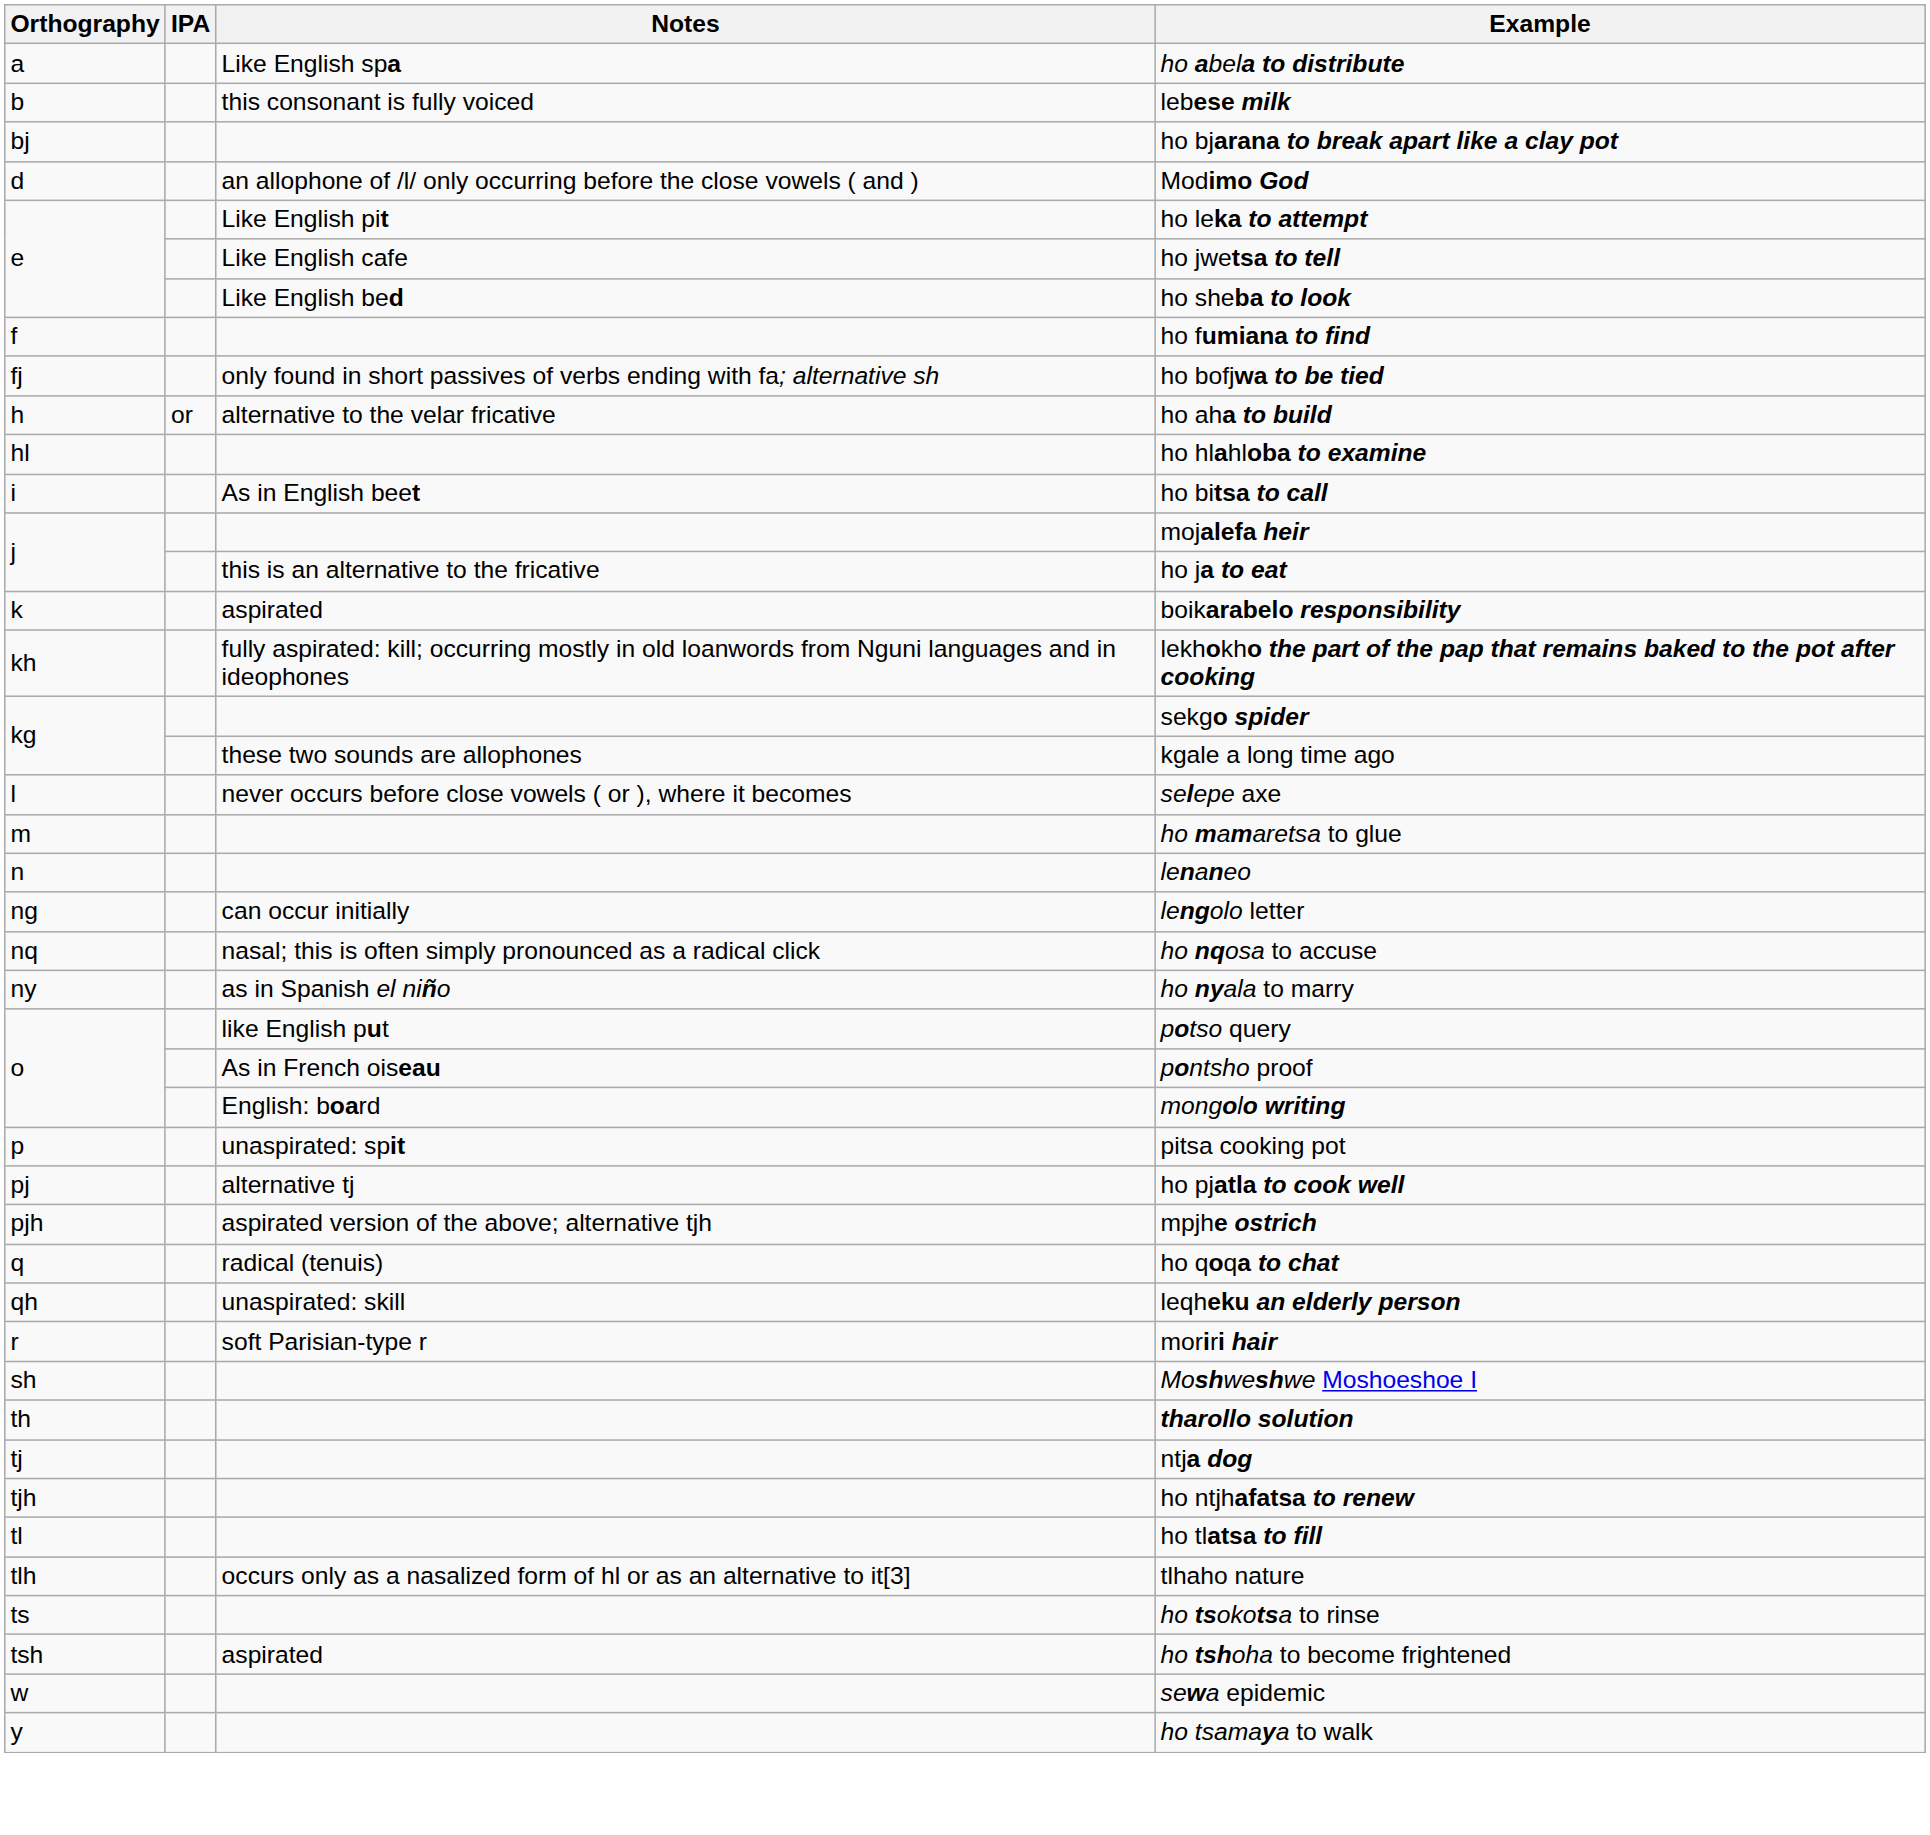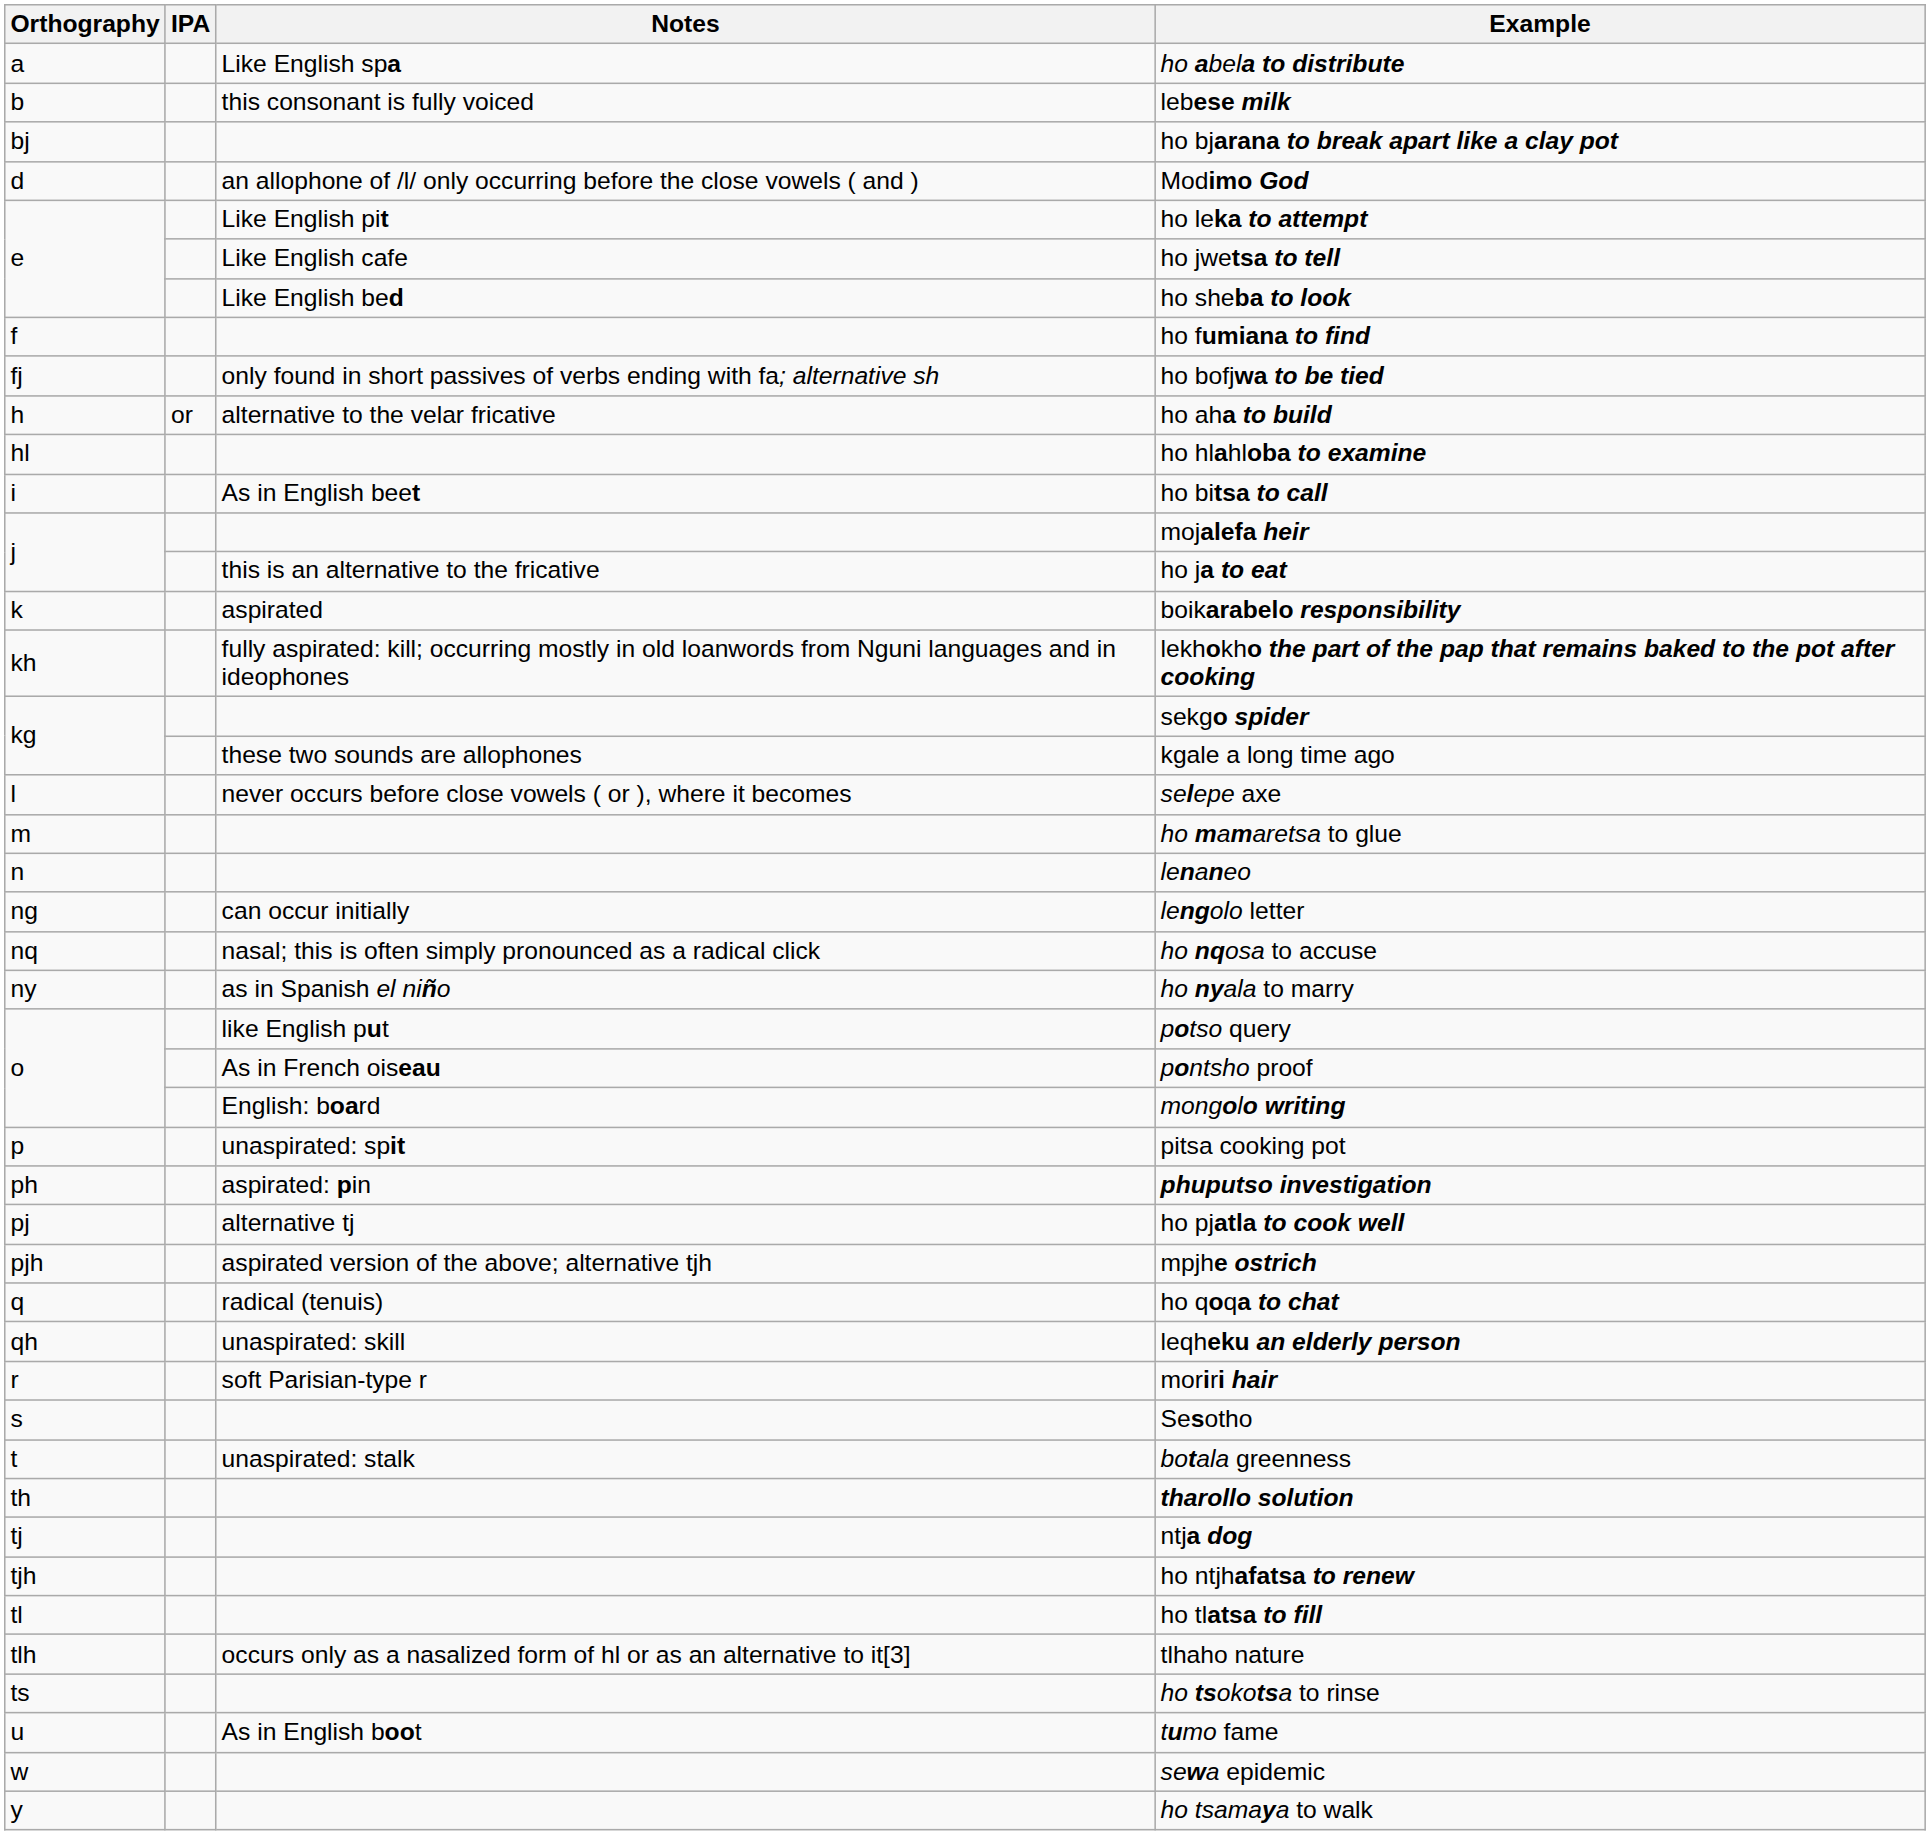 <table class="wikitable" style="min-width:500px">
 <tr>
 <th>Orthography</th>
 <th>IPA</th>
 <th>Notes</th>
 <th>Example</th>
 </tr>
 <tr>
 <td>a</td>
 <td></td>
 <td>Like English sp<strong>a</strong></td>
 <td><em>ho <strong>a</strong>bel<strong>a<strong><em> to distribute</td>
 </tr>
 <tr>
 <td>b</td>
 <td></td>
 <td>this consonant is fully voiced</td>
 <td></em>le</strong>b<strong>ese<em> milk</td>
 </tr>
 <tr>
 <td rowspan="1">bj</td>
 <td></td>
 <td></td>
 <td></em>ho </strong>bj<strong>arana<em> to break apart like a clay pot</td>
 </tr>
 <tr>
 <td>d</td>
 <td></td>
 <td>an allophone of /l/ only occurring before the close vowels ( and )</td>
 <td></em>Mo</strong>d<strong>imo<em> God</td>
 </tr>
 <tr>
 <td rowspan="3">e</td>
 <td></td>
 <td>Like English p</strong>i<strong>t</td>
 <td></em>ho l</strong>e<strong>ka<em> to attempt</td>
 </tr>
 <tr>
 <td></td>
 <td>Like English caf</strong>e<strong></td>
 <td></em>ho jw</strong>e<strong>tsa<em> to tell</td>
 </tr>
 <tr>
 <td></td>
 <td>Like English b</strong>e<strong>d</td>
 <td></em>ho sh</strong>e<strong>ba<em> to look</td>
 </tr>
 <tr>
 <td>f</td>
 <td></td>
 <td></td>
 <td></em>ho </strong>f<strong>umiana<em> to find</td>
 </tr>
 <tr>
 <td>fj</td>
 <td></td>
 <td>only found in short passives of verbs ending with </em>fa<em>; alternative sh</td>
 <td></em>ho bo</strong>fj<strong>wa<em> to be tied</td>
 </tr>
 <tr>
 <td>h</td>
 <td> or </td>
 <td>alternative to the velar fricative</td>
 <td></em>ho a</strong>h<strong>a<em> to build</td>
 </tr>
 <tr>
 <td>hl</td>
 <td></td>
 <td></td>
 <td></em>ho </strong>hl<strong>a</strong>hl<strong>oba<em> to examine</td>
 </tr>
 <tr>
 <td>i</td>
 <td></td>
 <td>As in English b</strong>ee<strong>t</td>
 <td></em>ho b</strong>i<strong>tsa<em> to call</td>
 </tr>
 <tr>
 <td rowspan="2">j</td>
 <td></td>
 <td></td>
 <td></em>mo</strong>j<strong>alefa<em> heir</td>
 </tr>
 <tr>
 <td></td>
 <td>this is an alternative to the fricative </td>
 <td></em>ho </strong>j<strong>a<em> to eat</td>
 </tr>
 <tr>
 <td>k</td>
 <td></td>
 <td>aspirated</td>
 <td></em>boi</strong>k<strong>arabelo<em> responsibility</td>
 </tr>
 <tr>
 <td>kh</td>
 <td></td>
 <td>fully aspirated: kill; occurring mostly in old loanwords from Nguni languages and in ideophones</td>
 <td></em>le</strong>kh<strong>o</strong>kh<strong>o<em> the part of the pap that remains baked to the pot after cooking</td>
 </tr>
 <tr>
 <td rowspan="2">kg</td>
 <td></td>
 <td></td>
 <td></em>se</strong>kg<strong>o<em> spider</td>
 </tr>
 <tr>
 <td></td>
 <td>these two sounds are allophones</td>
 <td></em></strong>kg</strong>ale</em> a long time ago</td>
 </tr>
 <tr>
 <td>l</td>
 <td></td>
 <td>never occurs before close vowels ( or ), where it becomes </td>
 <td><em>se<strong>l</strong>epe</em> axe</td>
 </tr>
 <tr>
 <td>m</td>
 <td></td>
 <td></td>
 <td><em>ho <strong>m</strong>a<strong>m</strong>aretsa</em> to glue</td>
 </tr>
 <tr>
 <td>n</td>
 <td></td>
 <td></td>
 <td><em>le<strong>n</strong>a<strong>n</strong>eo</em></td>
 </tr>
 <tr>
 <td>ng</td>
 <td></td>
 <td>can occur initially</td>
 <td><em>le<strong>ng</strong>olo</em> letter</td>
 </tr>
 <tr>
 <td>nq</td>
 <td></td>
 <td>nasal; this is often simply pronounced as a radical click</td>
 <td><em>ho <strong>nq</strong>osa</em> to accuse</td>
 </tr>
 <tr>
 <td>ny</td>
 <td></td>
 <td>as in Spanish <em>el ni<strong>ñ</strong>o</em></td>
 <td><em>ho <strong>ny</strong>ala</em> to marry</td>
 </tr>
 <tr>
 <td rowspan="3">o</td>
 <td></td>
 <td>like English p<strong>u</strong>t</td>
 <td><em>p<strong>o</strong>tso</em> query</td>
 </tr>
 <tr>
 <td></td>
 <td>As in French ois<strong>eau</strong></td>
 <td><em>p<strong>o</strong>ntsho</em> proof</td>
 </tr>
 <tr>
 <td></td>
 <td>English: b<strong>oa</strong>rd</td>
 <td><em>mong<strong>o</strong>l<strong>o<strong><em> writing</td>
 </tr>
 <tr>
 <td>p</td>
 <td></td>
 <td>unaspirated: s</strong>p<strong>it</td>
 <td></em></strong>p</strong>itsa</em> cooking pot</td>
 </tr>
 <tr>
+<td>ph</td>
+<td></td>
+<td>aspirated: <strong>p</strong>in</td>
+<td><strong><em>ph<strong>uputso<em> investigation</td>
+</tr>
+<tr>
 <td>pj</td>
 <td></td>
 <td>alternative tj</td>
 <td></em>ho </strong>pj<strong>atla<em> to cook well</td>
 </tr>
 <tr>
 <td>pjh</td>
 <td></td>
 <td>aspirated version of the above; alternative tjh</td>
 <td></em>m</strong>pjh<strong>e<em> ostrich</td>
 </tr>
 <tr>
 <td>q</td>
 <td></td>
 <td>radical (tenuis)</td>
 <td></em>ho </strong>q<strong>o</strong>q<strong>a<em> to chat</td>
 </tr>
 <tr>
 <td>qh</td>
 <td></td>
 <td>unaspirated: skill</td>
 <td></em>le</strong>qh<strong>eku<em> an elderly person</td>
 </tr>
 <tr>
 <td>r</td>
 <td></td>
 <td>soft Parisian-type r</td>
 <td></em>mo</strong>r<strong>i</strong>r<strong>i<em> hair</td>
 </tr>
 <tr>
-<td>sh</td>
+<td>s</td>
 <td></td>
 <td></td>
-<td><em>Mo<strong>sh</strong>we<strong>sh</strong>we</em> <a href='#'>Moshoeshoe I</a></td>
+<td></em></strong>S</strong>e<strong>s</strong>otho</em></td>
+</tr>
+<tr>
+<td>t</td>
+<td></td>
+<td>unaspirated: stalk</td>
+<td><em>bo<strong>t</strong>ala</em> greenness</td>
 </tr>
 <tr>
 <td>th</td>
 <td></td>
 <td></td>
 <td><strong><em>th<strong>arollo<em> solution</td>
 </tr>
 <tr>
 <td>tj</td>
 <td></td>
 <td></td>
 <td></em>n</strong>tj<strong>a<em> dog</td>
 </tr>
 <tr>
 <td>tjh</td>
 <td></td>
 <td></td>
 <td></em>ho n</strong>tjh<strong>afatsa<em> to renew</td>
 </tr>
 <tr>
 <td>tl</td>
 <td></td>
 <td></td>
 <td></em>ho </strong>tl<strong>atsa<em> to fill</td>
 </tr>
 <tr>
 <td>tlh</td>
 <td></td>
 <td>occurs only as a nasalized form of hl or as an alternative to it[3]</td>
 <td></em></strong>tlh</strong>aho</em> nature</td>
 </tr>
 <tr>
 <td>ts</td>
 <td></td>
 <td></td>
 <td><em>ho <strong>ts</strong>oko<strong>ts</strong>a</em> to rinse</td>
 </tr>
 <tr>
-<td>tsh</td>
+<td>u</td>
 <td></td>
-<td>aspirated</td>
-<td><em>ho <strong>tsh</strong>oha</em> to become frightened</td>
+<td>As in English b<strong>oo</strong>t</td>
+<td><em>t<strong>u</strong>mo</em> fame</td>
 </tr>
 <tr>
 <td>w</td>
 <td></td>
 <td></td>
 <td><em>se<strong>w</strong>a</em> epidemic</td>
 </tr>
 <tr>
 <td>y</td>
 <td></td>
 <td></td>
 <td><em>ho tsama<strong>y</strong>a</em> to walk</td>
 </tr>
 </table>
